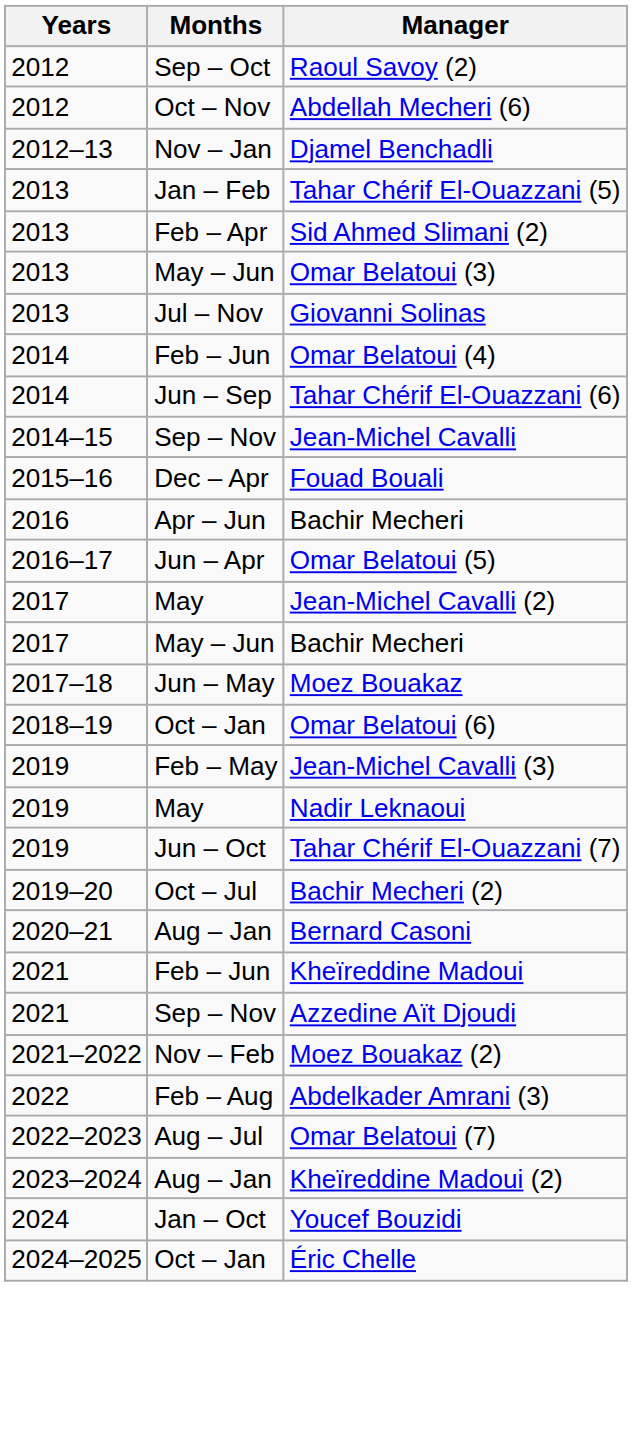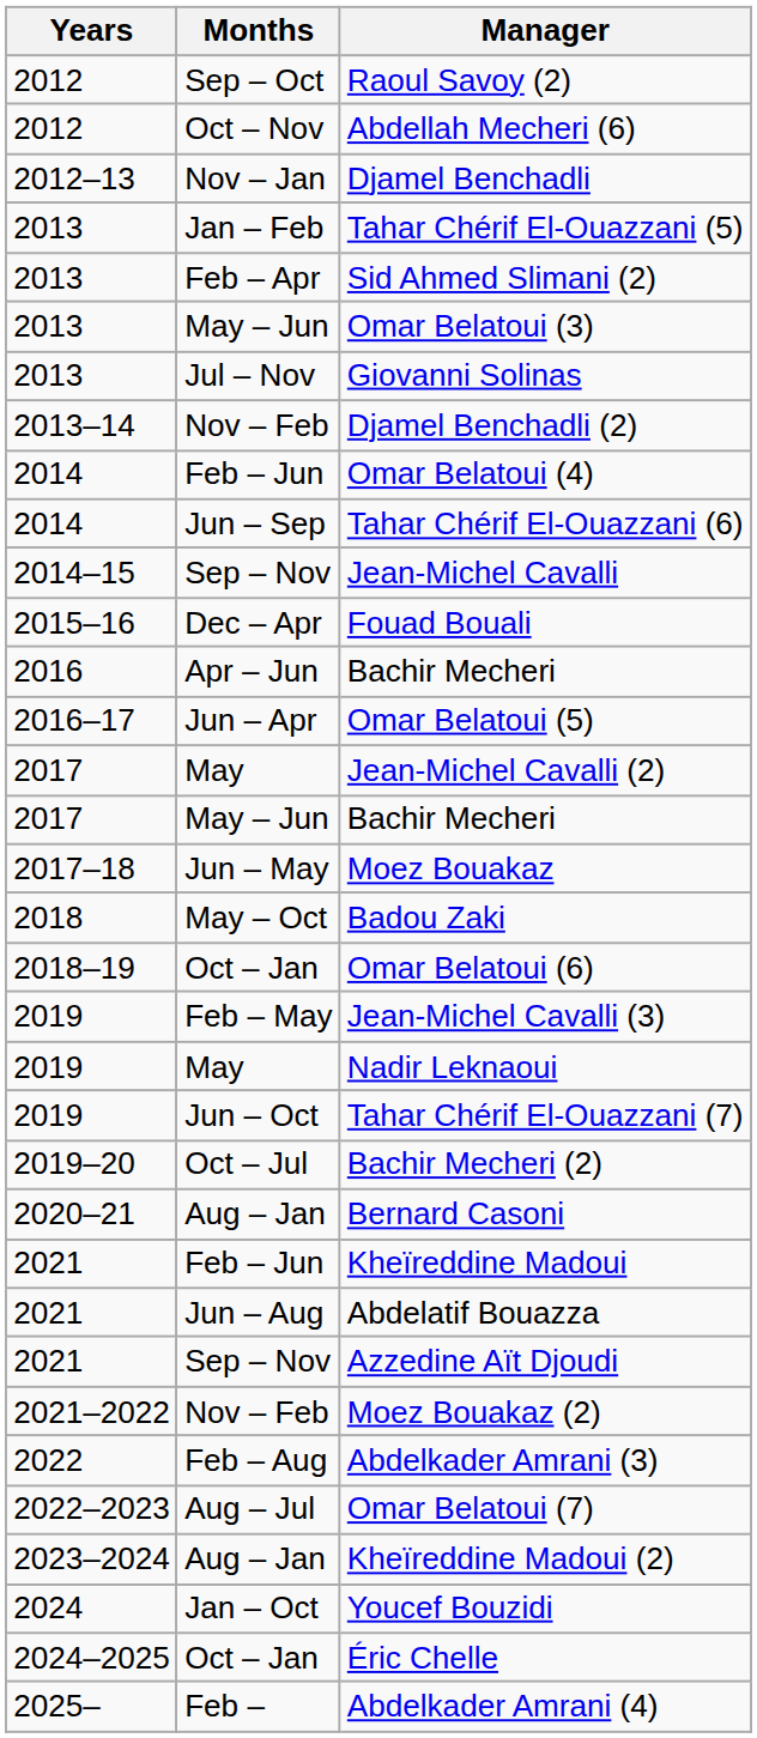 <table class="wikitable" style="float:left; margin-right:1em; font-size: 85%">
 <tr>
 <th>Years</th>
 <th>Months</th>
 <th>Manager</th>
 </tr>
 <tr>
 <td>2012</td>
 <td>Sep – Oct</td>
 <td> <a href='#'>Raoul Savoy</a> (2)</td>
 </tr>
 <tr>
 <td>2012</td>
 <td>Oct – Nov</td>
 <td> <a href='#'>Abdellah Mecheri</a> (6)</td>
 </tr>
 <tr>
 <td>2012–13</td>
 <td>Nov – Jan</td>
 <td> <a href='#'>Djamel Benchadli</a></td>
 </tr>
 <tr>
 <td>2013</td>
 <td>Jan – Feb</td>
 <td> <a href='#'>Tahar Chérif El-Ouazzani</a> (5)</td>
 </tr>
 <tr>
 <td>2013</td>
 <td>Feb – Apr</td>
 <td> <a href='#'>Sid Ahmed Slimani</a> (2)</td>
 </tr>
 <tr>
 <td>2013</td>
 <td>May – Jun</td>
 <td> <a href='#'>Omar Belatoui</a> (3)</td>
 </tr>
 <tr>
 <td>2013</td>
 <td>Jul – Nov</td>
 <td> <a href='#'>Giovanni Solinas</a></td>
+</tr>
+<tr>
+<td>2013–14</td>
+<td>Nov – Feb</td>
+<td> <a href='#'>Djamel Benchadli</a> (2)</td>
 </tr>
 <tr>
 <td>2014</td>
 <td>Feb – Jun</td>
 <td> <a href='#'>Omar Belatoui</a> (4)</td>
 </tr>
 <tr>
 <td>2014</td>
 <td>Jun – Sep</td>
 <td> <a href='#'>Tahar Chérif El-Ouazzani</a> (6)</td>
 </tr>
 <tr>
 <td>2014–15</td>
 <td>Sep – Nov</td>
 <td> <a href='#'>Jean-Michel Cavalli</a></td>
 </tr>
 <tr>
 <td>2015–16</td>
 <td>Dec – Apr</td>
 <td> <a href='#'>Fouad Bouali</a></td>
 </tr>
 <tr>
 <td>2016</td>
 <td>Apr – Jun</td>
 <td> Bachir Mecheri</td>
 </tr>
 <tr>
 <td>2016–17</td>
 <td>Jun – Apr</td>
 <td> <a href='#'>Omar Belatoui</a> (5)</td>
 </tr>
 <tr>
 <td>2017</td>
 <td>May</td>
 <td> <a href='#'>Jean-Michel Cavalli</a> (2)</td>
 </tr>
 <tr>
 <td>2017</td>
 <td>May – Jun</td>
 <td> Bachir Mecheri</td>
 </tr>
 <tr>
 <td>2017–18</td>
 <td>Jun – May</td>
 <td> <a href='#'>Moez Bouakaz</a></td>
 </tr>
 <tr>
+<td>2018</td>
+<td>May – Oct</td>
+<td> <a href='#'>Badou Zaki</a></td>
+</tr>
+<tr>
 <td>2018–19</td>
 <td>Oct – Jan</td>
 <td> <a href='#'>Omar Belatoui</a> (6)</td>
 </tr>
 <tr>
 <td>2019</td>
 <td>Feb – May</td>
 <td> <a href='#'>Jean-Michel Cavalli</a> (3)</td>
 </tr>
 <tr>
 <td>2019</td>
 <td>May</td>
 <td> <a href='#'>Nadir Leknaoui</a></td>
 </tr>
 <tr>
 <td>2019</td>
 <td>Jun – Oct</td>
 <td> <a href='#'>Tahar Chérif El-Ouazzani</a> (7)</td>
 </tr>
 <tr>
 <td>2019–20</td>
 <td>Oct – Jul</td>
 <td> <a href='#'>Bachir Mecheri</a> (2)</td>
 </tr>
 <tr>
 <td>2020–21</td>
 <td>Aug – Jan</td>
 <td> <a href='#'>Bernard Casoni</a></td>
 </tr>
 <tr>
 <td>2021</td>
 <td>Feb – Jun</td>
 <td> <a href='#'>Kheïreddine Madoui</a></td>
 </tr>
 <tr>
 <td>2021</td>
+<td>Jun – Aug</td>
+<td> Abdelatif Bouazza</td>
+</tr>
+<tr>
+<td>2021</td>
 <td>Sep – Nov</td>
 <td> <a href='#'>Azzedine Aït Djoudi</a></td>
 </tr>
 <tr>
 <td>2021–2022</td>
 <td>Nov – Feb</td>
 <td> <a href='#'>Moez Bouakaz</a> (2)</td>
 </tr>
 <tr>
 <td>2022</td>
 <td>Feb – Aug</td>
 <td> <a href='#'>Abdelkader Amrani</a> (3)</td>
 </tr>
 <tr>
 <td>2022–2023</td>
 <td>Aug – Jul</td>
 <td> <a href='#'>Omar Belatoui</a> (7)</td>
 </tr>
 <tr>
 <td>2023–2024</td>
 <td>Aug – Jan</td>
 <td> <a href='#'>Kheïreddine Madoui</a> (2)</td>
 </tr>
 <tr>
 <td>2024</td>
 <td>Jan – Oct</td>
 <td> <a href='#'>Youcef Bouzidi</a></td>
 </tr>
 <tr>
 <td>2024–2025</td>
 <td>Oct – Jan</td>
 <td> <a href='#'>Éric Chelle</a></td>
 </tr>
+<tr>
+<td>2025–</td>
+<td>Feb –</td>
+<td> <a href='#'>Abdelkader Amrani</a> (4)</td>
+</tr>
 </table>
